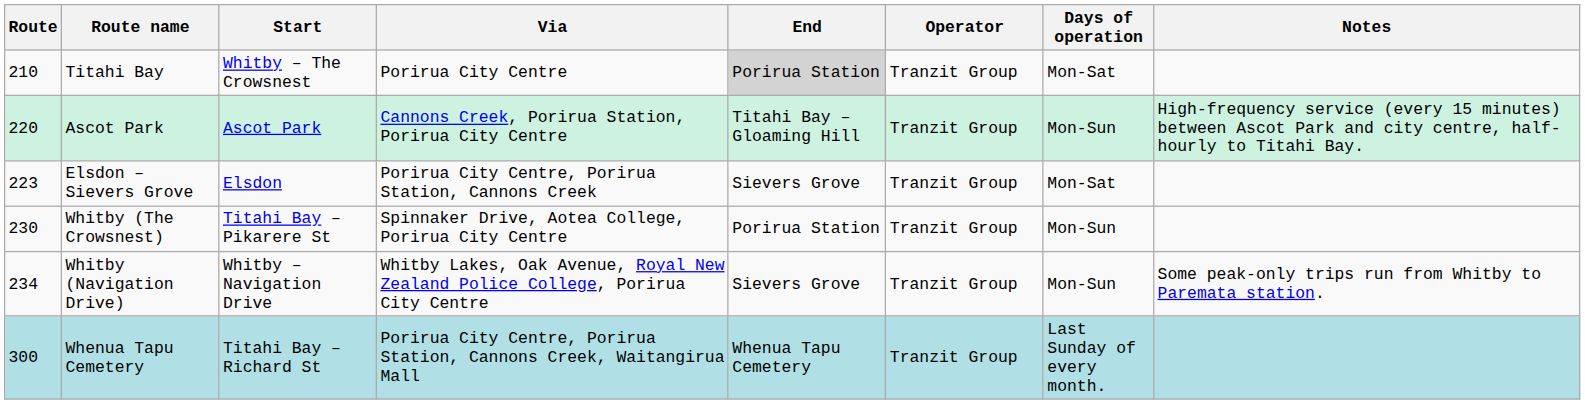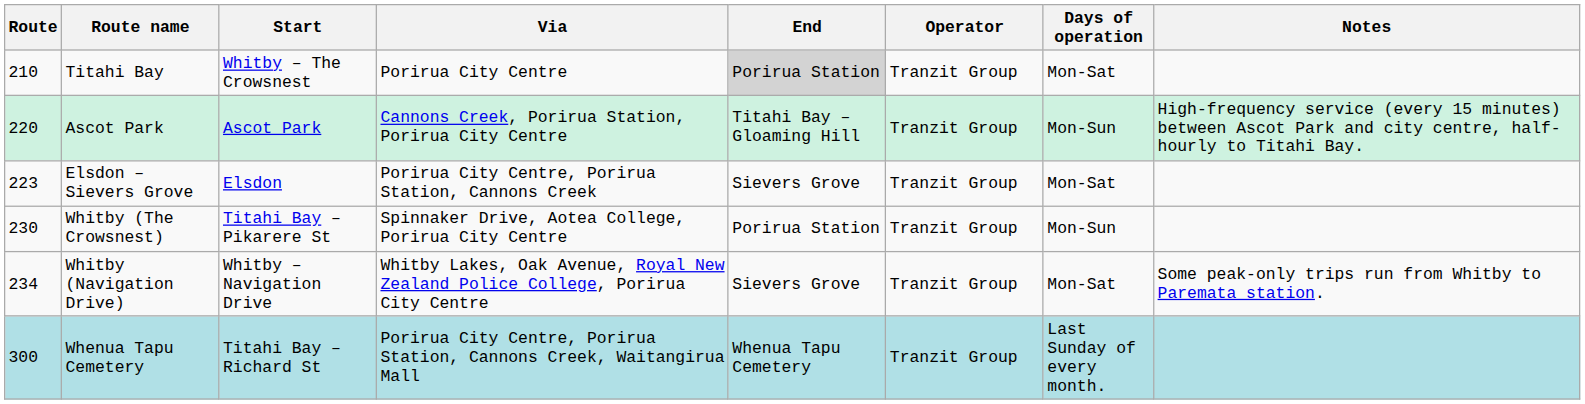 <table class="wikitable" border="1">
 <tr>
 <th>Route</th>
 <th width="10%">Route name</th>
 <th width="10%">Start</th>
 <th>Via</th>
 <th width="10%">End</th>
 <th width="10%">Operator</th>
 <th width="7%">Days of operation</th>
 <th>Notes</th>
 </tr>
 <tr>
 <td>210</td>
 <td>Titahi Bay</td>
 <td><a href='#'>Whitby</a> – The Crowsnest</td>
 <td>Porirua City Centre</td>
 <td style="background: lightgrey;">Porirua Station</td>
 <td>Tranzit Group</td>
 <td>Mon-Sat</td>
 <td></td>
 </tr>
 <tr bgcolor="CEF2E0">
 <td>220</td>
 <td>Ascot Park</td>
 <td><a href='#'>Ascot Park</a></td>
 <td><a href='#'>Cannons Creek</a>, Porirua Station, Porirua City Centre</td>
 <td>Titahi Bay – Gloaming Hill</td>
 <td>Tranzit Group</td>
 <td>Mon-Sun</td>
 <td>High-frequency service (every 15 minutes) between Ascot Park and city centre, half-hourly to Titahi Bay.</td>
 </tr>
 <tr>
 <td>223</td>
 <td>Elsdon – Sievers Grove</td>
 <td><a href='#'>Elsdon</a></td>
 <td>Porirua City Centre, Porirua Station, Cannons Creek</td>
 <td>Sievers Grove</td>
 <td>Tranzit Group</td>
 <td>Mon-Sat</td>
 <td></td>
 </tr>
 <tr>
 <td>230</td>
 <td>Whitby (The Crowsnest)</td>
 <td><a href='#'>Titahi Bay</a> – Pikarere St</td>
 <td>Spinnaker Drive, Aotea College, Porirua City Centre</td>
 <td>Porirua Station</td>
 <td>Tranzit Group</td>
 <td>Mon-Sun</td>
 <td></td>
 </tr>
 <tr>
 <td>234</td>
 <td>Whitby (Navigation Drive)</td>
 <td>Whitby – Navigation Drive</td>
 <td>Whitby Lakes, Oak Avenue, <a href='#'>Royal New Zealand Police College</a>, Porirua City Centre</td>
 <td>Sievers Grove</td>
 <td>Tranzit Group</td>
-<td>Mon-Sun</td>
+<td>Mon-Sat</td>
 <td>Some peak-only trips run from Whitby to <a href='#'>Paremata station</a>.</td>
 </tr>
 <tr bgcolor="B0E0E6">
 <td>300</td>
 <td>Whenua Tapu Cemetery</td>
 <td>Titahi Bay – Richard St</td>
 <td>Porirua City Centre, Porirua Station, Cannons Creek, Waitangirua Mall</td>
 <td>Whenua Tapu Cemetery</td>
 <td>Tranzit Group</td>
 <td>Last Sunday of every month.</td>
 <td></td>
 </tr>
 </table>
